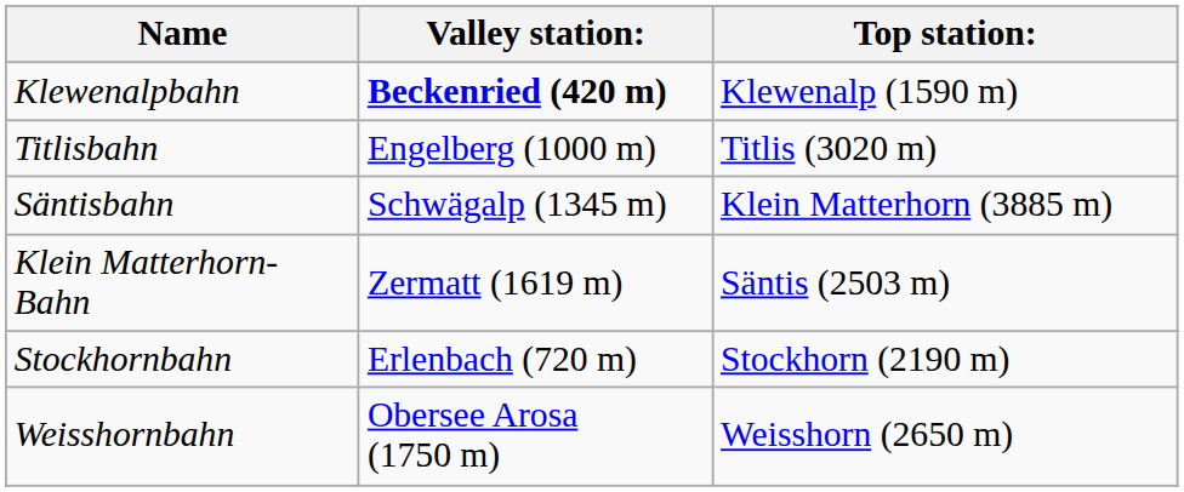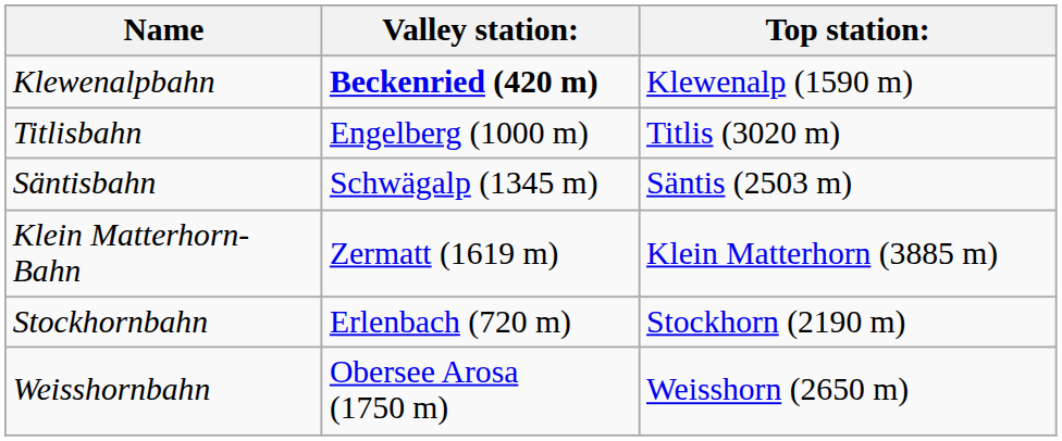 <table class="wikitable">
 <tr>
 <th width="150" align="left">Name</th>
 <th width="150" align="left">Valley station:</th>
 <th width="200" align="left">Top station:</th>
 </tr>
 <tr>
 <td><em>Klewenalpbahn</em></td>
 <td><strong><a href='#'>Beckenried</a> (420 m)</strong></td>
 <td><a href='#'>Klewenalp</a> (1590 m)</td>
 </tr>
 <tr>
 <td><em>Titlisbahn</em></td>
 <td><a href='#'>Engelberg</a> (1000 m)</td>
 <td><a href='#'>Titlis</a> (3020 m)</td>
 </tr>
 <tr>
 <td><em>Säntisbahn</em></td>
 <td><a href='#'>Schwägalp</a> (1345 m)</td>
-<td><a href='#'>Klein Matterhorn</a> (3885 m)</td>
+<td><a href='#'>Säntis</a> (2503 m)</td>
 </tr>
 <tr>
 <td><em>Klein Matterhorn-Bahn</em></td>
 <td><a href='#'>Zermatt</a> (1619 m)</td>
-<td><a href='#'>Säntis</a> (2503 m)</td>
+<td><a href='#'>Klein Matterhorn</a> (3885 m)</td>
 </tr>
 <tr>
 <td><em>Stockhornbahn</em></td>
 <td><a href='#'>Erlenbach</a> (720 m)</td>
 <td><a href='#'>Stockhorn</a> (2190 m)</td>
 </tr>
 <tr>
 <td><em>Weisshornbahn</em></td>
 <td><a href='#'>Obersee Arosa</a> (1750 m)</td>
 <td><a href='#'>Weisshorn</a> (2650 m)</td>
 </tr>
 </table>
